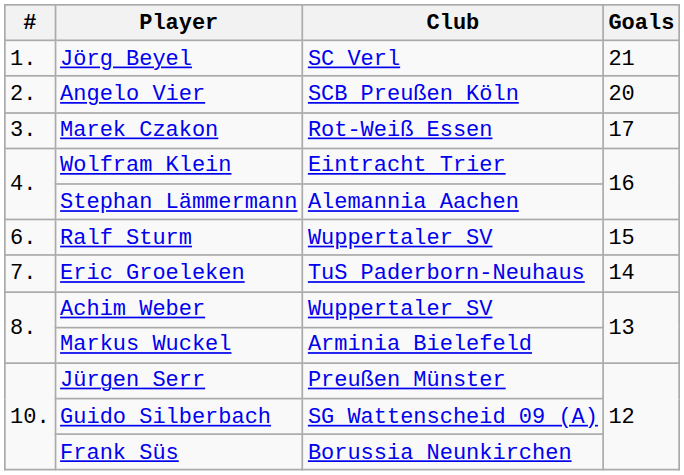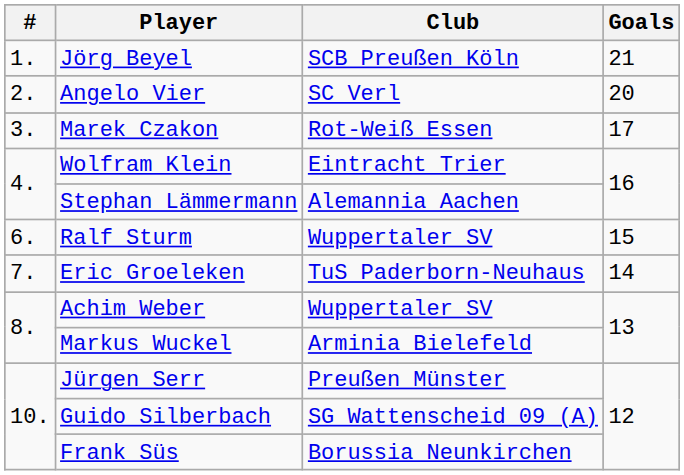 <table class="wikitable">
 <tr>
 <th>#</th>
 <th>Player</th>
 <th>Club</th>
 <th>Goals</th>
 </tr>
 <tr>
 <td>1.</td>
 <td> <a href='#'>Jörg Beyel</a></td>
-<td><a href='#'>SC Verl</a></td>
+<td><a href='#'>SCB Preußen Köln</a></td>
 <td>21</td>
 </tr>
 <tr>
 <td>2.</td>
 <td> <a href='#'>Angelo Vier</a></td>
-<td><a href='#'>SCB Preußen Köln</a></td>
+<td><a href='#'>SC Verl</a></td>
 <td>20</td>
 </tr>
 <tr>
 <td>3.</td>
 <td> <a href='#'>Marek Czakon</a></td>
 <td><a href='#'>Rot-Weiß Essen</a></td>
 <td>17</td>
 </tr>
 <tr>
 <td rowspan="2">4.</td>
 <td> <a href='#'>Wolfram Klein</a></td>
 <td><a href='#'>Eintracht Trier</a></td>
 <td rowspan="2">16</td>
 </tr>
 <tr>
 <td> <a href='#'>Stephan Lämmermann</a></td>
 <td><a href='#'>Alemannia Aachen</a></td>
 </tr>
 <tr>
 <td>6.</td>
 <td> <a href='#'>Ralf Sturm</a></td>
 <td><a href='#'>Wuppertaler SV</a></td>
 <td>15</td>
 </tr>
 <tr>
 <td>7.</td>
 <td> <a href='#'>Eric Groeleken</a></td>
 <td><a href='#'>TuS Paderborn-Neuhaus</a></td>
 <td>14</td>
 </tr>
 <tr>
 <td rowspan="2">8.</td>
 <td> <a href='#'>Achim Weber</a></td>
 <td><a href='#'>Wuppertaler SV</a></td>
 <td rowspan="2">13</td>
 </tr>
 <tr>
 <td> <a href='#'>Markus Wuckel</a></td>
 <td><a href='#'>Arminia Bielefeld</a></td>
 </tr>
 <tr>
 <td rowspan="3">10.</td>
 <td> <a href='#'>Jürgen Serr</a></td>
 <td><a href='#'>Preußen Münster</a></td>
 <td rowspan="3">12</td>
 </tr>
 <tr>
 <td> <a href='#'>Guido Silberbach</a></td>
 <td><a href='#'>SG Wattenscheid 09 (A)</a></td>
 </tr>
 <tr>
 <td> <a href='#'>Frank Süs</a></td>
 <td><a href='#'>Borussia Neunkirchen</a></td>
 </tr>
 </table>
